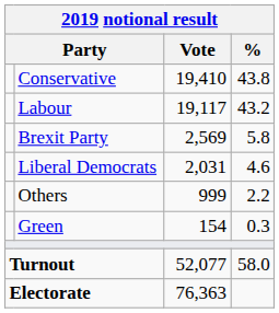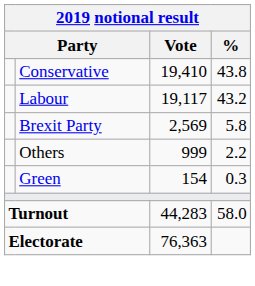 <table class="wikitable">
 <tr>
 <th colspan="4"><a href='#'>2019</a> <a href='#'>notional result</a></th>
 </tr>
 <tr>
 <th bgcolor="#DDDDFF" width="130px" colspan="2">Party</th>
 <th bgcolor="#DDDDFF" width="50px">Vote</th>
 <th bgcolor="#DDDDFF" width="30px">%</th>
 </tr>
 <tr>
 <td></td>
 <td><a href='#'>Conservative</a></td>
 <td align=right>19,410</td>
 <td align=right>43.8</td>
 </tr>
 <tr>
 <td></td>
 <td><a href='#'>Labour</a></td>
 <td align=right>19,117</td>
 <td align=right>43.2</td>
 </tr>
 <tr>
 <td></td>
 <td><a href='#'>Brexit Party</a></td>
 <td align=right>2,569</td>
 <td align=right>5.8</td>
 </tr>
 <tr>
 <td></td>
-<td><a href='#'>Liberal Democrats</a></td>
-<td align=right>2,031</td>
-<td align=right>4.6</td>
-</tr>
-<tr>
-<td></td>
 <td>Others</td>
 <td align=right>999</td>
 <td align=right>2.2</td>
 </tr>
 <tr>
 <td></td>
 <td><a href='#'>Green</a></td>
 <td align=right>154</td>
 <td align=right>0.3</td>
 </tr>
 <tr>
 <td colspan="4" bgcolor="#EAECF0"></td>
 </tr>
 <tr>
 <td colspan="2"><strong>Turnout</strong></td>
-<td align=right>52,077</td>
+<td align=right>44,283</td>
 <td align=right>58.0</td>
 </tr>
 <tr>
 <td colspan="2"><strong>Electorate</strong></td>
 <td align=right>76,363</td>
 </tr>
 </table>
